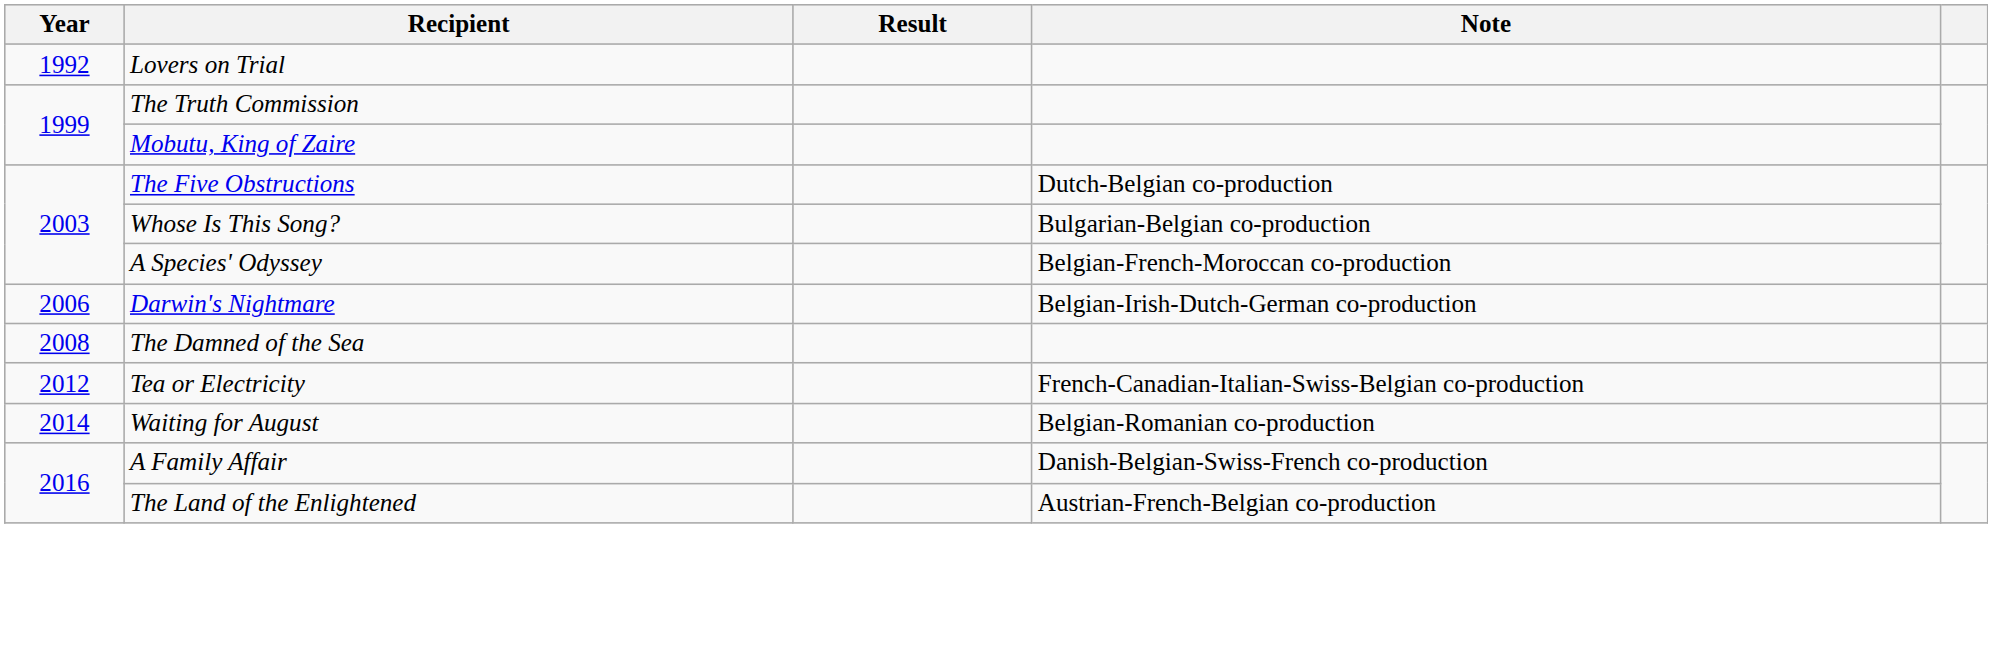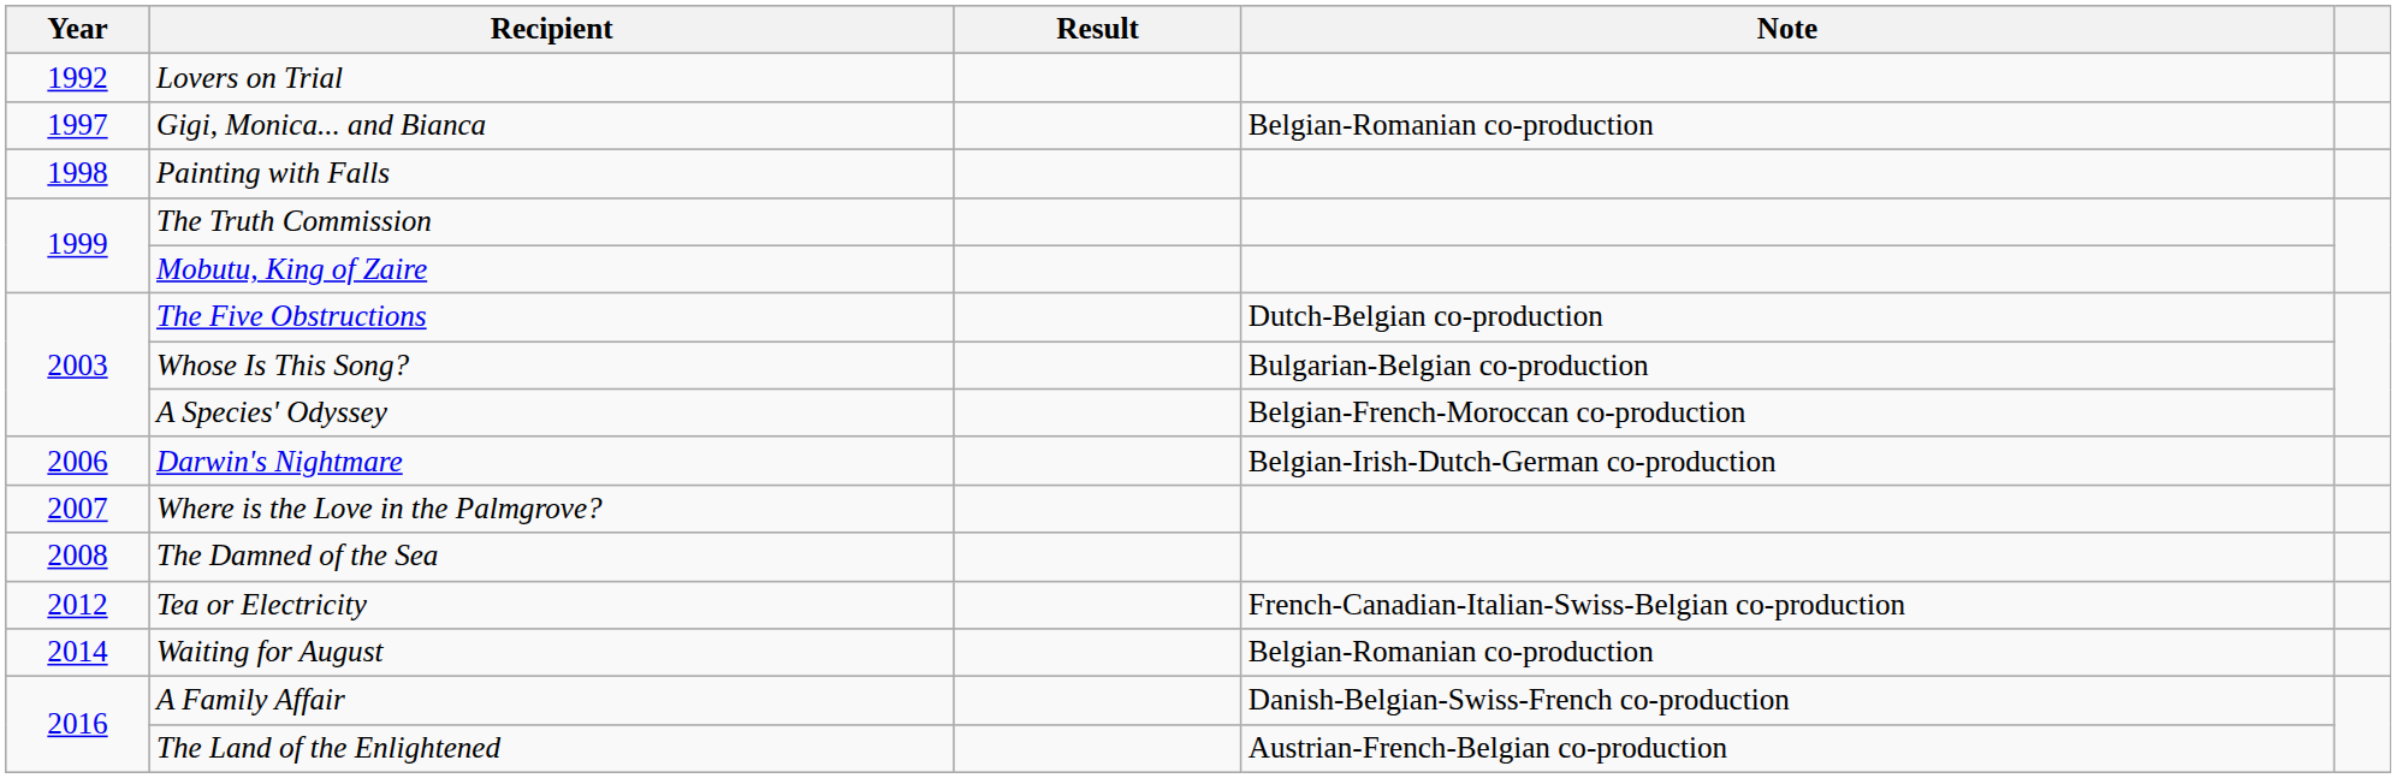 <table class="wikitable plainrowheaders" width="100%">
 <tr>
 <th width="5%">Year<br></th>
 <th width="28%">Recipient</th>
 <th width="10%">Result</th>
 <th width="38%">Note</th>
 <th width="2%"></th>
 </tr>
 <tr>
 <td align="center"><a href='#'>1992</a><br></td>
 <td><em>Lovers on Trial</em></td>
+<td></td>
+<td></td>
+<td align="center"></td>
+</tr>
+<tr>
+<td align="center"><a href='#'>1997</a><br></td>
+<td><em>Gigi, Monica... and Bianca</em></td>
+<td></td>
+<td>Belgian-Romanian co-production</td>
+<td align="center"></td>
+</tr>
+<tr>
+<td align="center"><a href='#'>1998</a><br></td>
+<td><em>Painting with Falls</em></td>
 <td></td>
 <td></td>
 <td align="center"></td>
 </tr>
 <tr>
 <td align="center" rowspan="2"><a href='#'>1999</a><br></td>
 <td><em>The Truth Commission</em></td>
 <td></td>
 <td></td>
 <td align="center" rowspan="2"></td>
 </tr>
 <tr>
 <td><em><a href='#'>Mobutu, King of Zaire</a></em></td>
 <td></td>
 <td></td>
 </tr>
 <tr>
 <td align="center" rowspan="3"><a href='#'>2003</a><br></td>
 <td><em><a href='#'>The Five Obstructions</a></em></td>
 <td></td>
 <td>Dutch-Belgian co-production</td>
 <td align="center" rowspan="3"></td>
 </tr>
 <tr>
 <td><em>Whose Is This Song?</em></td>
 <td></td>
 <td>Bulgarian-Belgian co-production</td>
 </tr>
 <tr>
 <td><em>A Species' Odyssey</em></td>
 <td></td>
 <td>Belgian-French-Moroccan co-production</td>
 </tr>
 <tr>
 <td align="center"><a href='#'>2006</a><br></td>
 <td><em><a href='#'>Darwin's Nightmare</a></em></td>
 <td></td>
 <td>Belgian-Irish-Dutch-German co-production</td>
 <td align="center"></td>
 </tr>
 <tr>
+<td align="center"><a href='#'>2007</a><br></td>
+<td><em>Where is the Love in the Palmgrove?</em></td>
+<td></td>
+<td></td>
+<td align="center"></td>
+</tr>
+<tr>
 <td align="center"><a href='#'>2008</a><br></td>
 <td><em>The Damned of the Sea</em></td>
 <td></td>
 <td></td>
 <td align="center"></td>
 </tr>
 <tr>
 <td align="center"><a href='#'>2012</a><br></td>
 <td><em>Tea or Electricity</em></td>
 <td></td>
 <td>French-Canadian-Italian-Swiss-Belgian co-production</td>
 <td align="center"></td>
 </tr>
 <tr>
 <td align="center"><a href='#'>2014</a><br></td>
 <td><em>Waiting for August</em></td>
 <td></td>
 <td>Belgian-Romanian co-production</td>
 <td align="center"></td>
 </tr>
 <tr>
 <td align="center" rowspan="2"><a href='#'>2016</a><br></td>
 <td><em>A Family Affair</em></td>
 <td></td>
 <td>Danish-Belgian-Swiss-French co-production</td>
 <td align="center" rowspan="2"></td>
 </tr>
 <tr>
 <td><em>The Land of the Enlightened</em></td>
 <td></td>
 <td>Austrian-French-Belgian co-production</td>
 </tr>
 </table>
